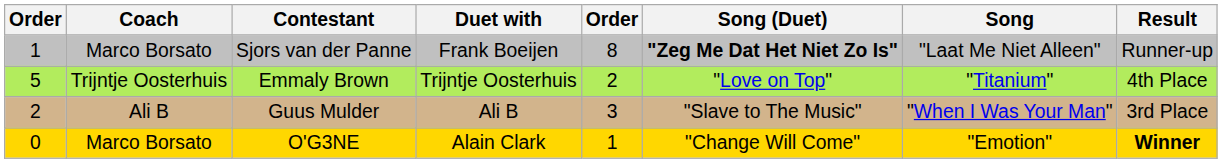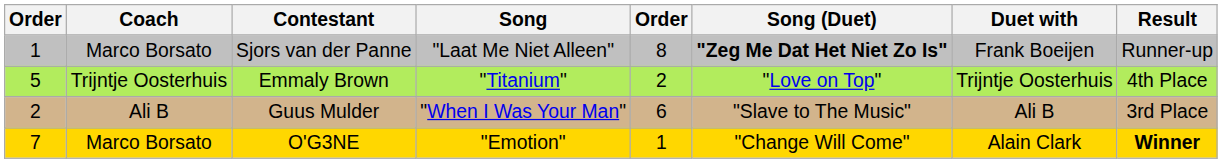 <table class="wikitable" style="text-align: center; width: auto;">
 <tr>
 <th>Order</th>
 <th>Coach</th>
 <th>Contestant</th>
-<th>Duet with</th>
+<th>Song</th>
 <th>Order</th>
 <th>Song (Duet)</th>
-<th>Song</th>
+<th>Duet with</th>
 <th>Result</th>
 </tr>
 <tr>
 <td style="background:silver;">1</td>
 <td style="background:silver;">Marco Borsato</td>
 <td style="background:silver;">Sjors van der Panne</td>
-<td style="background:silver;">Frank Boeijen</td>
+<td style="background:silver;">"Laat Me Niet Alleen"</td>
 <td style="background:silver;">8</td>
 <td style="background:silver;"><strong>"Zeg Me Dat Het Niet Zo Is"</strong></td>
-<td style="background:silver;">"Laat Me Niet Alleen"</td>
+<td style="background:silver;">Frank Boeijen</td>
 <td style="background:silver;">Runner-up</td>
 </tr>
 <tr>
 <td style="background:#B2EC5D;">5</td>
 <td style="background:#B2EC5D;">Trijntje Oosterhuis</td>
 <td style="background:#B2EC5D;">Emmaly Brown</td>
-<td style="background:#B2EC5D;">Trijntje Oosterhuis</td>
+<td style="background:#B2EC5D;">"<a href='#'>Titanium</a>"</td>
 <td style="background:#B2EC5D;">2</td>
 <td style="background:#B2EC5D;">"<a href='#'>Love on Top</a>"</td>
-<td style="background:#B2EC5D;">"<a href='#'>Titanium</a>"</td>
+<td style="background:#B2EC5D;">Trijntje Oosterhuis</td>
 <td style="background:#B2EC5D;">4th Place</td>
 </tr>
 <tr>
 <td style="background:tan;">2</td>
 <td style="background:tan;">Ali B</td>
 <td style="background:tan;">Guus Mulder</td>
+<td style="background:tan;">"<a href='#'>When I Was Your Man</a>"</td>
+<td style="background:tan;">6</td>
+<td style="background:tan;">"Slave to The Music"</td>
 <td style="background:tan;">Ali B</td>
-<td style="background:tan;">3</td>
-<td style="background:tan;">"Slave to The Music"</td>
-<td style="background:tan;">"<a href='#'>When I Was Your Man</a>"</td>
 <td style="background:tan;">3rd Place</td>
 </tr>
 <tr>
-<td style="background:Gold;">0</td>
+<td style="background:Gold;">7</td>
 <td style="background:Gold;">Marco Borsato</td>
 <td style="background:Gold;">O'G3NE</td>
-<td style="background:Gold;">Alain Clark</td>
+<td style="background:Gold;">"Emotion"</td>
 <td style="background:Gold;">1</td>
 <td style="background:Gold;">"Change Will Come"</td>
-<td style="background:Gold;">"Emotion"</td>
+<td style="background:Gold;">Alain Clark</td>
 <td style="background:Gold;"><strong>Winner</strong></td>
 </tr>
 </table>
